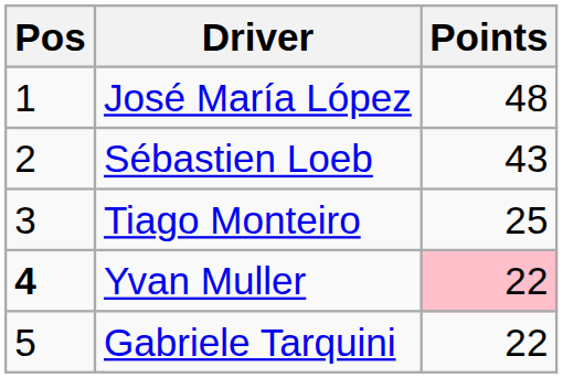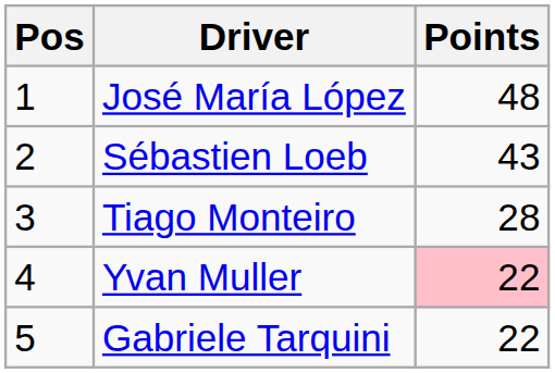 <table class="wikitable" style="font-size: 95%;">
 <tr>
 <th>Pos</th>
 <th>Driver</th>
 <th>Points</th>
 </tr>
 <tr>
 <td>1</td>
 <td> <a href='#'>José María López</a></td>
 <td align="right">48</td>
 </tr>
 <tr>
 <td>2</td>
 <td> <a href='#'>Sébastien Loeb</a></td>
 <td align="right">43</td>
 </tr>
 <tr>
 <td>3</td>
 <td> <a href='#'>Tiago Monteiro</a></td>
-<td align="right">25</td>
+<td align="right">28</td>
 </tr>
 <tr>
-<td><strong>4</strong></td>
+<td>4</td>
 <td> <a href='#'>Yvan Muller</a></td>
 <td align="right" style="background: pink;">22</td>
 </tr>
 <tr>
 <td>5</td>
 <td> <a href='#'>Gabriele Tarquini</a></td>
 <td align="right">22</td>
 </tr>
 </table>
